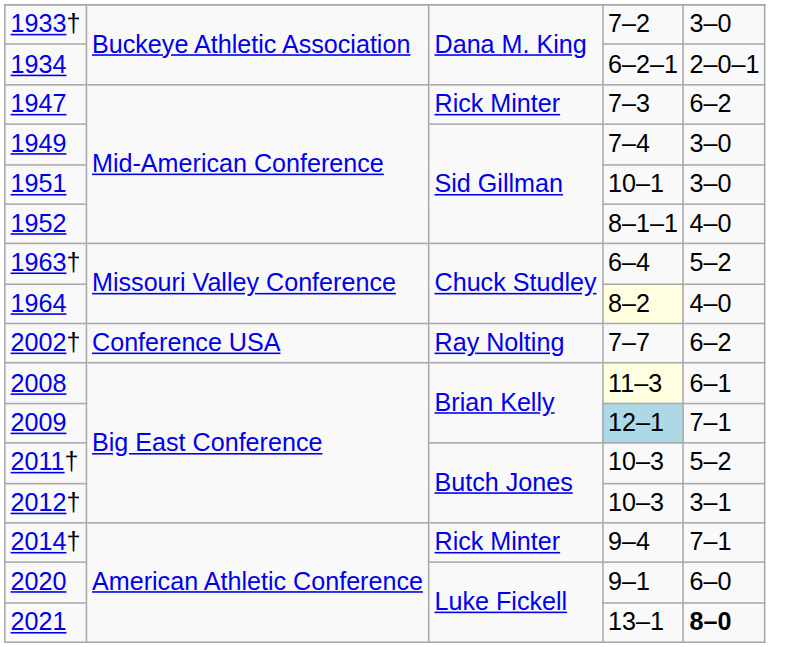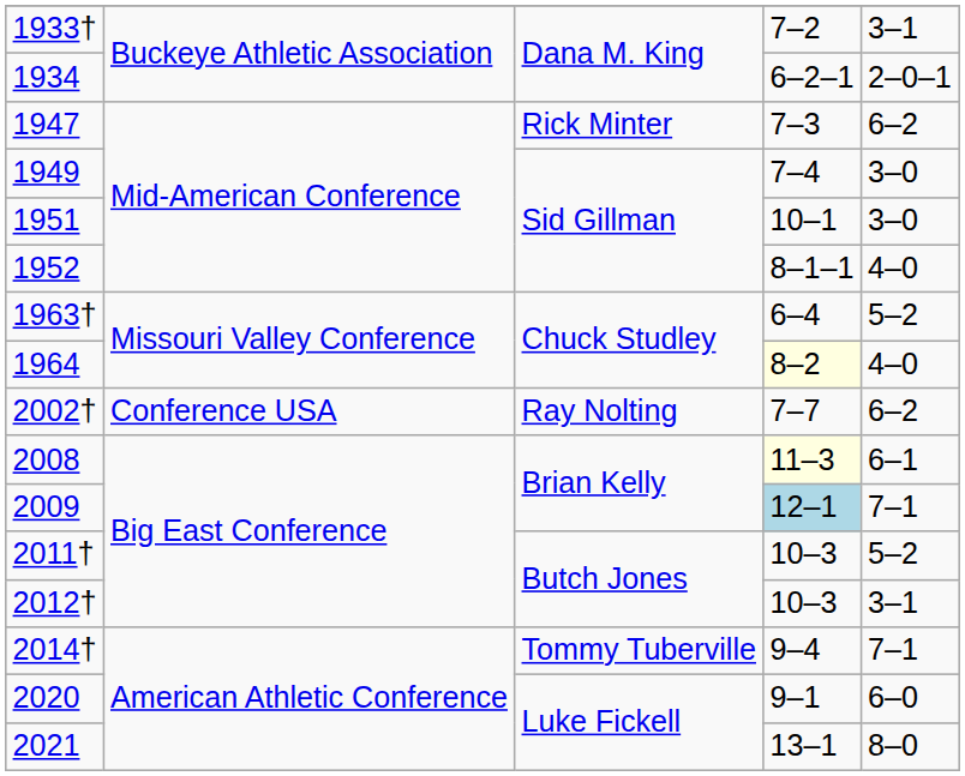 <table class="wikitable">
 <tr>
 </tr>
 <tr>
 <td><a href='#'>1933</a>†</td>
 <td rowspan="2"><a href='#'>Buckeye Athletic Association</a></td>
 <td rowspan="2"><a href='#'>Dana M. King</a></td>
 <td>7–2</td>
-<td>3–0</td>
+<td>3–1</td>
 </tr>
 <tr>
 <td><a href='#'>1934</a></td>
 <td>6–2–1</td>
 <td>2–0–1</td>
 </tr>
 <tr>
 <td><a href='#'>1947</a></td>
 <td rowspan="4"><a href='#'>Mid-American Conference</a></td>
 <td><a href='#'>Rick Minter</a></td>
 <td>7–3</td>
 <td>6–2</td>
 </tr>
 <tr>
 <td><a href='#'>1949</a></td>
 <td rowspan="3"><a href='#'>Sid Gillman</a></td>
 <td>7–4</td>
 <td>3–0</td>
 </tr>
 <tr>
 <td><a href='#'>1951</a></td>
 <td>10–1</td>
 <td>3–0</td>
 </tr>
 <tr>
 <td><a href='#'>1952</a></td>
 <td>8–1–1</td>
 <td>4–0</td>
 </tr>
 <tr>
 <td><a href='#'>1963</a>†</td>
 <td rowspan="2"><a href='#'>Missouri Valley Conference</a></td>
 <td rowspan="2"><a href='#'>Chuck Studley</a></td>
 <td>6–4</td>
 <td>5–2</td>
 </tr>
 <tr>
 <td><a href='#'>1964</a></td>
 <td style="background: lightyellow;">8–2</td>
 <td>4–0</td>
 </tr>
 <tr>
 <td><a href='#'>2002</a>†</td>
 <td><a href='#'>Conference USA</a></td>
 <td><a href='#'>Ray Nolting</a></td>
 <td>7–7</td>
 <td>6–2</td>
 </tr>
 <tr>
 <td><a href='#'>2008</a></td>
 <td rowspan="4"><a href='#'>Big East Conference</a></td>
 <td rowspan="2"><a href='#'>Brian Kelly</a></td>
 <td style="background: lightyellow;">11–3</td>
 <td>6–1</td>
 </tr>
 <tr>
 <td><a href='#'>2009</a></td>
 <td style="background: lightblue;">12–1</td>
 <td>7–1</td>
 </tr>
 <tr>
 <td><a href='#'>2011</a>†</td>
 <td rowspan="2"><a href='#'>Butch Jones</a></td>
 <td>10–3</td>
 <td>5–2</td>
 </tr>
 <tr>
 <td><a href='#'>2012</a>†</td>
 <td>10–3</td>
 <td>3–1</td>
 </tr>
 <tr>
 <td><a href='#'>2014</a>†</td>
 <td rowspan="3"><a href='#'>American Athletic Conference</a></td>
-<td><a href='#'>Rick Minter</a></td>
+<td><a href='#'>Tommy Tuberville</a></td>
 <td>9–4</td>
 <td>7–1</td>
 </tr>
 <tr>
 <td><a href='#'>2020</a></td>
 <td rowspan="2"><a href='#'>Luke Fickell</a></td>
 <td>9–1</td>
 <td>6–0</td>
 </tr>
 <tr>
 <td><a href='#'>2021</a></td>
 <td>13–1</td>
-<td><strong>8–0</strong></td>
+<td>8–0</td>
 </tr>
 </table>
